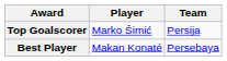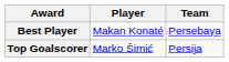 <table class="wikitable" style="text-align:center">
 <tr>
 <th>Award</th>
 <th>Player</th>
 <th>Team</th>
 </tr>
 <tr>
+<th>Best Player</th>
+<td align=left> <a href='#'>Makan Konaté</a></td>
+<td align=left> <a href='#'>Persebaya</a></td>
+</tr>
+<tr>
 <th>Top Goalscorer</th>
 <td align=left> <a href='#'>Marko Šimić</a></td>
 <td align=left> <a href='#'>Persija</a></td>
 </tr>
-<tr>
-<th>Best Player</th>
-<td align=left> <a href='#'>Makan Konaté</a></td>
-<td align=left> <a href='#'>Persebaya</a></td>
-</tr>
 </table>
